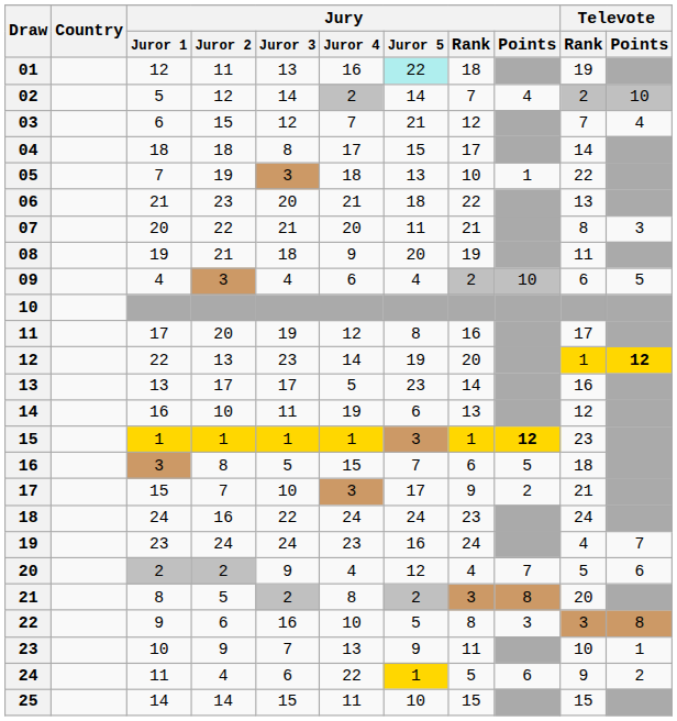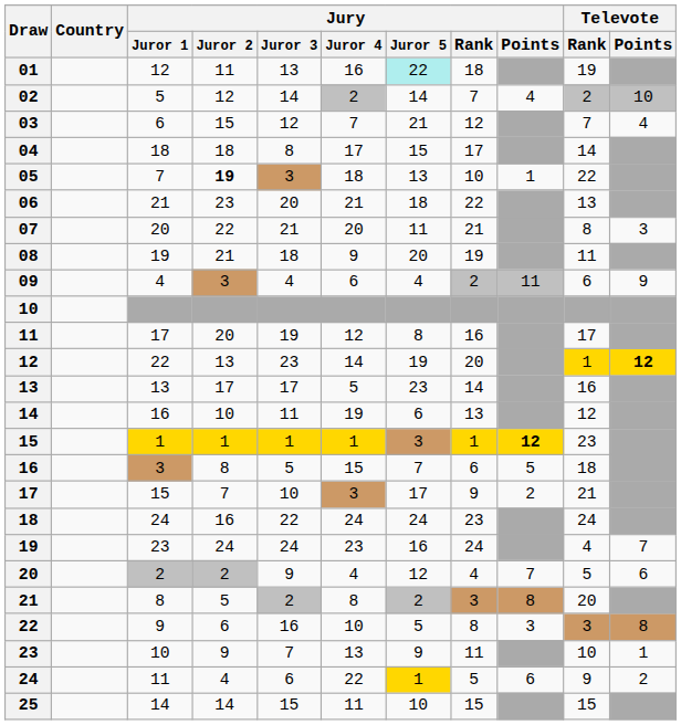 <table class="sortable wikitable collapsible plainrowheaders" style="text-align:center;">
 <tr>
 </tr>
 <tr>
 <th scope="col" rowspan="2">Draw</th>
 <th scope="col" rowspan="2">Country</th>
 <th scope="col" colspan="7">Jury</th>
 <th scope="col" colspan="2">Televote</th>
 </tr>
 <tr>
 <th scope="col"><small>Juror 1</small></th>
 <th scope="col"><small>Juror 2</small></th>
 <th scope="col"><small>Juror 3</small></th>
 <th scope="col"><small>Juror 4</small></th>
 <th scope="col"><small>Juror 5</small></th>
 <th scope="col">Rank</th>
 <th scope="col">Points</th>
 <th scope="col">Rank</th>
 <th scope="col">Points</th>
 </tr>
 <tr>
 <th scope="row" style="text-align:center;">01</th>
 <td style="text-align:left;"></td>
 <td>12</td>
 <td>11</td>
 <td>13</td>
 <td>16</td>
 <td style="background: paleturquoise;">22</td>
 <td>18</td>
 <td style="background:#AAAAAA;"></td>
 <td>19</td>
 <td style="background:#AAAAAA;"></td>
 </tr>
 <tr>
 <th scope="row" style="text-align:center;">02</th>
 <td style="text-align:left;"></td>
 <td>5</td>
 <td>12</td>
 <td>14</td>
 <td style="background:silver;">2</td>
 <td>14</td>
 <td>7</td>
 <td>4</td>
 <td style="background:silver;">2</td>
 <td style="background:silver;">10</td>
 </tr>
 <tr>
 <th scope="row" style="text-align:center;">03</th>
 <td style="text-align:left;"></td>
 <td>6</td>
 <td>15</td>
 <td>12</td>
 <td>7</td>
 <td>21</td>
 <td>12</td>
 <td style="background:#AAAAAA;"></td>
 <td>7</td>
 <td>4</td>
 </tr>
 <tr>
 <th scope="row" style="text-align:center;">04</th>
 <td style="text-align:left;"></td>
 <td>18</td>
 <td>18</td>
 <td>8</td>
 <td>17</td>
 <td>15</td>
 <td>17</td>
 <td style="background:#AAAAAA;"></td>
 <td>14</td>
 <td style="background:#AAAAAA;"></td>
 </tr>
 <tr>
 <th scope="row" style="text-align:center;">05</th>
 <td style="text-align:left;"></td>
 <td>7</td>
-<td>19</td>
+<td><strong>19</strong></td>
 <td style="background:#CC9966;">3</td>
 <td>18</td>
 <td>13</td>
 <td>10</td>
 <td>1</td>
 <td>22</td>
 <td style="background:#AAAAAA;"></td>
 </tr>
 <tr>
 <th scope="row" style="text-align:center;">06</th>
 <td style="text-align:left;"></td>
 <td>21</td>
 <td>23</td>
 <td>20</td>
 <td>21</td>
 <td>18</td>
 <td>22</td>
 <td style="background:#AAAAAA;"></td>
 <td>13</td>
 <td style="background:#AAAAAA;"></td>
 </tr>
 <tr>
 <th scope="row" style="text-align:center;">07</th>
 <td style="text-align:left;"></td>
 <td>20</td>
 <td>22</td>
 <td>21</td>
 <td>20</td>
 <td>11</td>
 <td>21</td>
 <td style="background:#AAAAAA;"></td>
 <td>8</td>
 <td>3</td>
 </tr>
 <tr>
 <th scope="row" style="text-align:center;">08</th>
 <td style="text-align:left;"></td>
 <td>19</td>
 <td>21</td>
 <td>18</td>
 <td>9</td>
 <td>20</td>
 <td>19</td>
 <td style="background:#AAAAAA;"></td>
 <td>11</td>
 <td style="background:#AAAAAA;"></td>
 </tr>
 <tr>
 <th scope="row" style="text-align:center;">09</th>
 <td style="text-align:left;"></td>
 <td>4</td>
 <td style="background:#CC9966;">3</td>
 <td>4</td>
 <td>6</td>
 <td>4</td>
 <td style="background:silver;">2</td>
-<td style="background:silver;">10</td>
+<td style="background:silver;">11</td>
 <td>6</td>
-<td>5</td>
+<td>9</td>
 </tr>
 <tr class="sortbottom">
 <th scope="row" style="text-align:center;">10</th>
 <td style="text-align:left;"></td>
 <td style="background:#AAAAAA;"></td>
 <td style="background:#AAAAAA;"></td>
 <td style="background:#AAAAAA;"></td>
 <td style="background:#AAAAAA;"></td>
 <td style="background:#AAAAAA;"></td>
 <td style="background:#AAAAAA;"></td>
 <td style="background:#AAAAAA;"></td>
 <td style="background:#AAAAAA;"></td>
 <td style="background:#AAAAAA;"></td>
 </tr>
 <tr>
 <th scope="row" style="text-align:center;">11</th>
 <td style="text-align:left;"></td>
 <td>17</td>
 <td>20</td>
 <td>19</td>
 <td>12</td>
 <td>8</td>
 <td>16</td>
 <td style="background:#AAAAAA;"></td>
 <td>17</td>
 <td style="background:#AAAAAA;"></td>
 </tr>
 <tr>
 <th scope="row" style="text-align:center;">12</th>
 <td style="text-align:left;"></td>
 <td>22</td>
 <td>13</td>
 <td>23</td>
 <td>14</td>
 <td>19</td>
 <td>20</td>
 <td style="background:#AAAAAA;"></td>
 <td style="background:gold;">1</td>
 <td style="background:gold;"><strong>12</strong></td>
 </tr>
 <tr>
 <th scope="row" style="text-align:center;">13</th>
 <td style="text-align:left;"></td>
 <td>13</td>
 <td>17</td>
 <td>17</td>
 <td>5</td>
 <td>23</td>
 <td>14</td>
 <td style="background:#AAAAAA;"></td>
 <td>16</td>
 <td style="background:#AAAAAA;"></td>
 </tr>
 <tr>
 <th scope="row" style="text-align:center;">14</th>
 <td style="text-align:left;"></td>
 <td>16</td>
 <td>10</td>
 <td>11</td>
 <td>19</td>
 <td>6</td>
 <td>13</td>
 <td style="background:#AAAAAA;"></td>
 <td>12</td>
 <td style="background:#AAAAAA;"></td>
 </tr>
 <tr>
 <th scope="row" style="text-align:center;">15</th>
 <td style="text-align:left;"></td>
 <td style="background:gold;">1</td>
 <td style="background:gold;">1</td>
 <td style="background:gold;">1</td>
 <td style="background:gold;">1</td>
 <td style="background:#CC9966;">3</td>
 <td style="background:gold;">1</td>
 <td style="background:gold;"><strong>12</strong></td>
 <td>23</td>
 <td style="background:#AAAAAA;"></td>
 </tr>
 <tr>
 <th scope="row" style="text-align:center;">16</th>
 <td style="text-align:left;"></td>
 <td style="background:#CC9966;">3</td>
 <td>8</td>
 <td>5</td>
 <td>15</td>
 <td>7</td>
 <td>6</td>
 <td>5</td>
 <td>18</td>
 <td style="background:#AAAAAA;"></td>
 </tr>
 <tr>
 <th scope="row" style="text-align:center;">17</th>
 <td style="text-align:left;"></td>
 <td>15</td>
 <td>7</td>
 <td>10</td>
 <td style="background:#CC9966;">3</td>
 <td>17</td>
 <td>9</td>
 <td>2</td>
 <td>21</td>
 <td style="background:#AAAAAA;"></td>
 </tr>
 <tr>
 <th scope="row" style="text-align:center;">18</th>
 <td style="text-align:left;"></td>
 <td>24</td>
 <td>16</td>
 <td>22</td>
 <td>24</td>
 <td>24</td>
 <td>23</td>
 <td style="background:#AAAAAA;"></td>
 <td>24</td>
 <td style="background:#AAAAAA;"></td>
 </tr>
 <tr>
 <th scope="row" style="text-align:center;">19</th>
 <td style="text-align:left;"></td>
 <td>23</td>
 <td>24</td>
 <td>24</td>
 <td>23</td>
 <td>16</td>
 <td>24</td>
 <td style="background:#AAAAAA;"></td>
 <td>4</td>
 <td>7</td>
 </tr>
 <tr>
 <th scope="row" style="text-align:center;">20</th>
 <td style="text-align:left;"></td>
 <td style="background:silver;">2</td>
 <td style="background:silver;">2</td>
 <td>9</td>
 <td>4</td>
 <td>12</td>
 <td>4</td>
 <td>7</td>
 <td>5</td>
 <td>6</td>
 </tr>
 <tr>
 <th scope="row" style="text-align:center;">21</th>
 <td style="text-align:left;"></td>
 <td>8</td>
 <td>5</td>
 <td style="background:silver;">2</td>
 <td>8</td>
 <td style="background:silver;">2</td>
 <td style="background:#CC9966;">3</td>
 <td style="background:#CC9966;">8</td>
 <td>20</td>
 <td style="background:#AAAAAA;"></td>
 </tr>
 <tr>
 <th scope="row" style="text-align:center;">22</th>
 <td style="text-align:left;"></td>
 <td>9</td>
 <td>6</td>
 <td>16</td>
 <td>10</td>
 <td>5</td>
 <td>8</td>
 <td>3</td>
 <td style="background:#CC9966;">3</td>
 <td style="background:#CC9966;">8</td>
 </tr>
 <tr>
 <th scope="row" style="text-align:center;">23</th>
 <td style="text-align:left;"></td>
 <td>10</td>
 <td>9</td>
 <td>7</td>
 <td>13</td>
 <td>9</td>
 <td>11</td>
 <td style="background:#AAAAAA;"></td>
 <td>10</td>
 <td>1</td>
 </tr>
 <tr>
 <th scope="row" style="text-align:center;">24</th>
 <td style="text-align:left;"></td>
 <td>11</td>
 <td>4</td>
 <td>6</td>
 <td>22</td>
 <td style="background:gold;">1</td>
 <td>5</td>
 <td>6</td>
 <td>9</td>
 <td>2</td>
 </tr>
 <tr>
 <th scope="row" style="text-align:center;">25</th>
 <td style="text-align:left;"></td>
 <td>14</td>
 <td>14</td>
 <td>15</td>
 <td>11</td>
 <td>10</td>
 <td>15</td>
 <td style="background:#AAAAAA;"></td>
 <td>15</td>
 <td style="background:#AAAAAA;"></td>
 </tr>
 </table>
